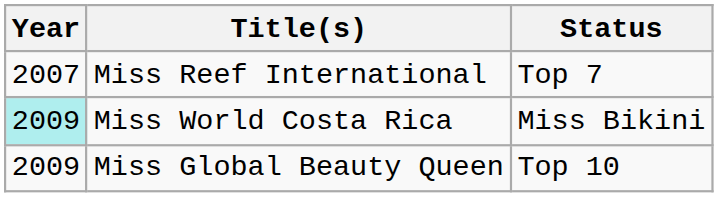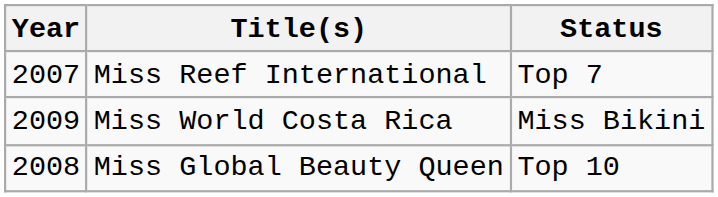 <table class="wikitable sortable">
 <tr>
 <th>Year</th>
 <th>Title(s)</th>
 <th>Status</th>
 </tr>
 <tr>
 <td>2007</td>
 <td>Miss Reef International</td>
 <td>Top 7</td>
 </tr>
 <tr>
-<td style="background: paleturquoise;">2009</td>
+<td>2009</td>
 <td>Miss World Costa Rica</td>
 <td>Miss Bikini</td>
 </tr>
 <tr>
-<td>2009</td>
+<td>2008</td>
 <td>Miss Global Beauty Queen</td>
 <td>Top 10</td>
 </tr>
 </table>
